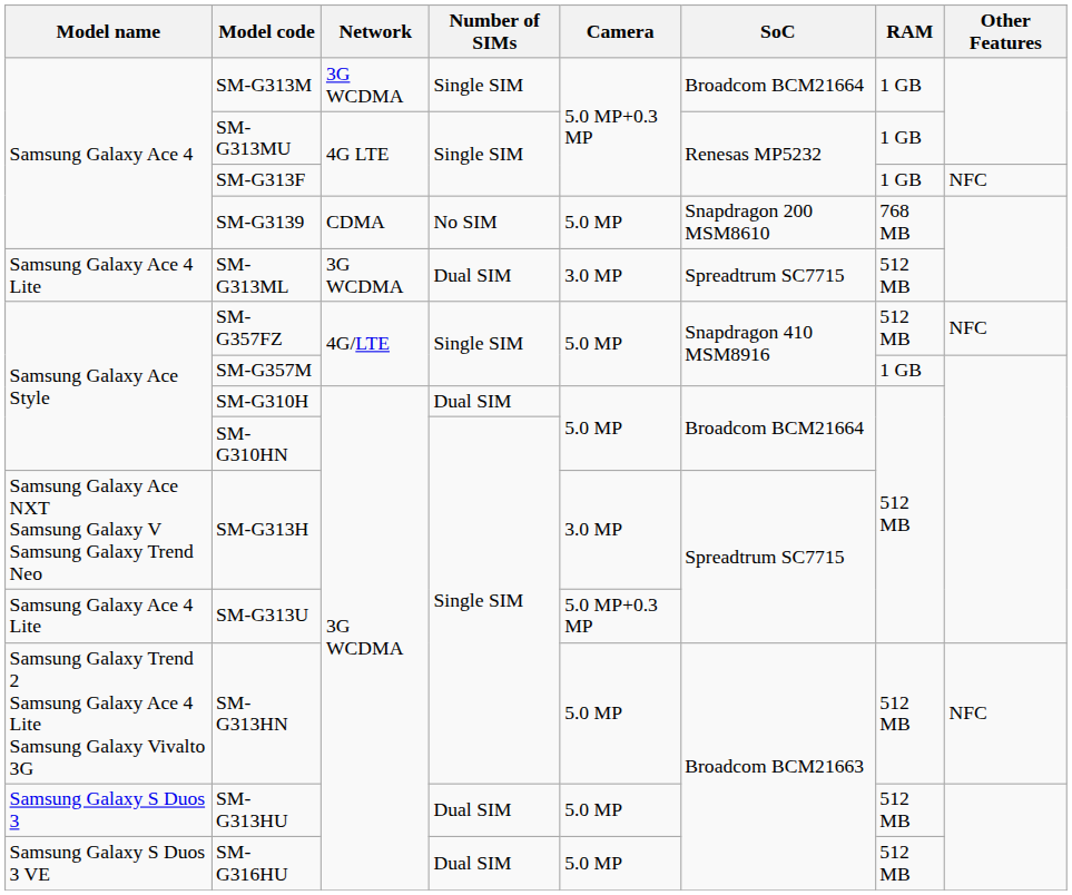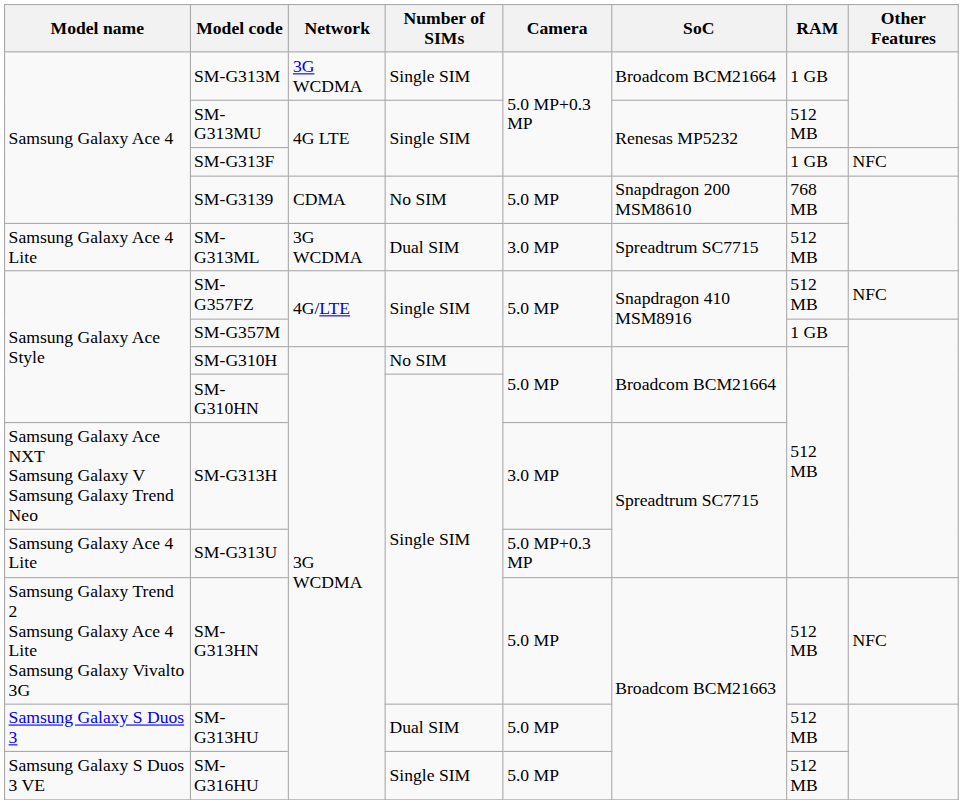 <table class="wikitable sortable">
 <tr>
 <th>Model name</th>
 <th>Model code</th>
 <th>Network</th>
 <th>Number of SIMs</th>
 <th>Camera</th>
 <th>SoC</th>
 <th>RAM</th>
 <th>Other Features</th>
 </tr>
 <tr>
 <td rowspan="4">Samsung Galaxy Ace 4</td>
 <td>SM-G313M</td>
 <td><a href='#'>3G</a> WCDMA</td>
 <td>Single SIM</td>
 <td rowspan="3">5.0 MP+0.3 MP</td>
 <td>Broadcom BCM21664</td>
 <td>1 GB</td>
 </tr>
 <tr>
 <td>SM-G313MU</td>
 <td rowspan="2">4G LTE</td>
 <td rowspan="2">Single SIM</td>
 <td rowspan="2">Renesas MP5232</td>
-<td>1 GB</td>
+<td>512 MB</td>
 </tr>
 <tr>
 <td>SM-G313F</td>
 <td>1 GB</td>
 <td>NFC</td>
 </tr>
 <tr>
 <td>SM-G3139</td>
 <td>CDMA</td>
 <td>No SIM</td>
 <td>5.0 MP</td>
 <td>Snapdragon 200 MSM8610</td>
 <td>768 MB</td>
 </tr>
 <tr>
 <td>Samsung Galaxy Ace 4 Lite</td>
 <td>SM-G313ML</td>
 <td>3G WCDMA</td>
 <td>Dual SIM</td>
 <td>3.0 MP</td>
 <td>Spreadtrum SC7715</td>
 <td>512 MB</td>
 </tr>
 <tr>
 <td rowspan="4">Samsung Galaxy Ace Style</td>
 <td>SM-G357FZ</td>
 <td rowspan="2">4G/<a href='#'>LTE</a></td>
 <td rowspan="2">Single SIM</td>
 <td rowspan="2">5.0 MP</td>
 <td rowspan="2">Snapdragon 410 MSM8916</td>
 <td>512 MB</td>
 <td>NFC</td>
 </tr>
 <tr>
 <td>SM-G357M</td>
 <td>1 GB</td>
 </tr>
 <tr>
 <td>SM-G310H</td>
 <td rowspan="7">3G WCDMA</td>
-<td>Dual SIM</td>
+<td>No SIM</td>
 <td rowspan="2">5.0 MP</td>
 <td rowspan="2">Broadcom BCM21664</td>
 <td rowspan="4">512 MB</td>
 </tr>
 <tr>
 <td>SM-G310HN</td>
 <td rowspan="4">Single SIM</td>
 </tr>
 <tr>
 <td>Samsung Galaxy Ace NXT<br>Samsung Galaxy V<br>Samsung Galaxy Trend Neo</td>
 <td>SM-G313H</td>
 <td>3.0 MP</td>
 <td rowspan="2">Spreadtrum SC7715</td>
 </tr>
 <tr>
 <td>Samsung Galaxy Ace 4 Lite</td>
 <td>SM-G313U</td>
 <td>5.0 MP+0.3 MP</td>
 </tr>
 <tr>
 <td>Samsung Galaxy Trend 2<br>Samsung Galaxy Ace 4 Lite<br>Samsung Galaxy Vivalto 3G</td>
 <td>SM-G313HN</td>
 <td>5.0 MP</td>
 <td rowspan="3">Broadcom BCM21663</td>
 <td>512 MB</td>
 <td>NFC</td>
 </tr>
 <tr>
 <td><a href='#'>Samsung Galaxy S Duos 3</a></td>
 <td>SM-G313HU</td>
 <td>Dual SIM</td>
 <td>5.0 MP</td>
 <td>512 MB</td>
 </tr>
 <tr>
 <td>Samsung Galaxy S Duos 3 VE</td>
 <td>SM-G316HU</td>
-<td>Dual SIM</td>
+<td>Single SIM</td>
 <td>5.0 MP</td>
 <td>512 MB</td>
 </tr>
 </table>
